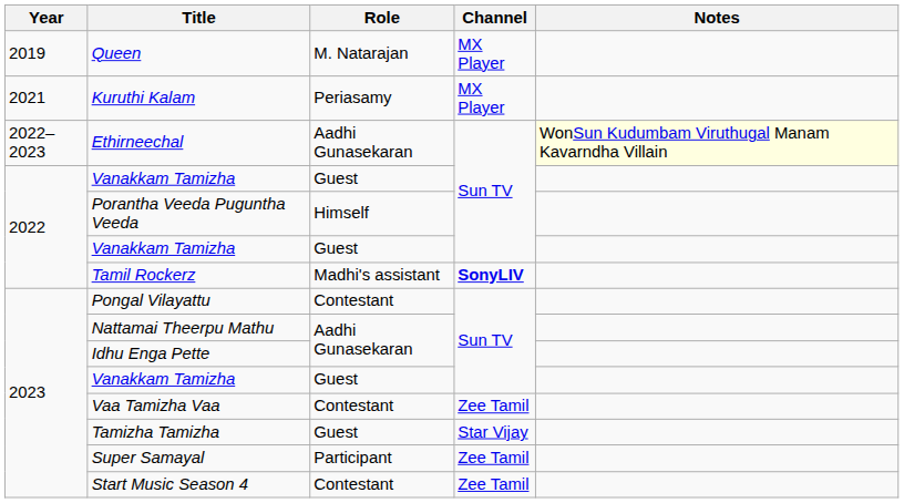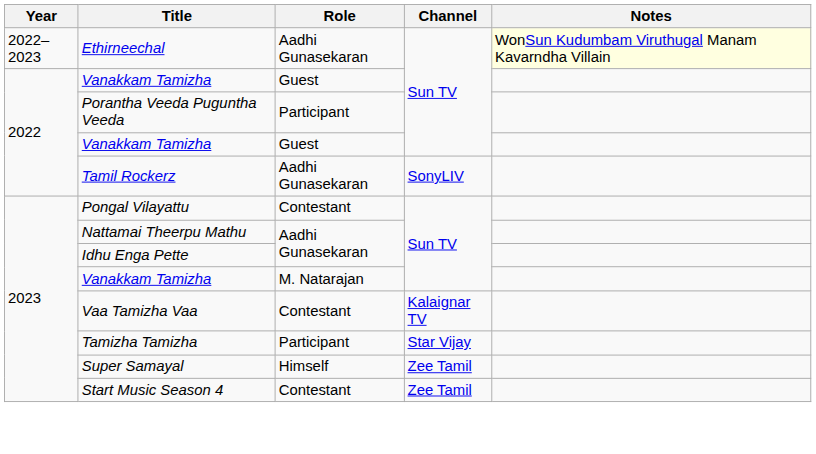 <table class="wikitable sortable">
 <tr>
 <th scope="col">Year</th>
 <th scope="col">Title</th>
 <th scope="col">Role</th>
 <th scope="col">Channel</th>
 <th scope="col" class="unsortable">Notes</th>
-</tr>
-<tr>
-<td>2019</td>
-<td><em><a href='#'>Queen</a></em></td>
-<td>M. Natarajan</td>
-<td><a href='#'>MX Player</a></td>
-<td></td>
-</tr>
-<tr>
-<td>2021</td>
-<td><em><a href='#'>Kuruthi Kalam</a></em></td>
-<td>Periasamy</td>
-<td><a href='#'>MX Player</a></td>
-<td></td>
 </tr>
 <tr>
 <td>2022–2023</td>
 <td><em><a href='#'>Ethirneechal</a></em></td>
 <td>Aadhi Gunasekaran</td>
 <td rowspan="4"><a href='#'>Sun TV</a></td>
 <td style="background: lightyellow;">Won<a href='#'>Sun Kudumbam Viruthugal</a> Manam Kavarndha Villain</td>
 </tr>
 <tr>
 <td rowspan="4">2022</td>
 <td><em><a href='#'>Vanakkam Tamizha</a></em></td>
 <td>Guest</td>
 <td></td>
 </tr>
 <tr>
 <td><em>Porantha Veeda Puguntha Veeda</em></td>
-<td>Himself</td>
+<td>Participant</td>
 <td></td>
 </tr>
 <tr>
 <td><em><a href='#'>Vanakkam Tamizha</a></em></td>
 <td>Guest</td>
 <td></td>
 </tr>
 <tr>
 <td><em><a href='#'>Tamil Rockerz</a></em></td>
-<td>Madhi's assistant</td>
-<td><strong><a href='#'>SonyLIV</a></strong></td>
+<td>Aadhi Gunasekaran</td>
+<td><a href='#'>SonyLIV</a></td>
 <td></td>
 </tr>
 <tr>
 <td rowspan="8">2023</td>
 <td><em>Pongal Vilayattu</em></td>
 <td>Contestant</td>
 <td rowspan="4"><a href='#'>Sun TV</a></td>
 <td></td>
 </tr>
 <tr>
 <td><em>Nattamai Theerpu Mathu</em></td>
 <td rowspan="2">Aadhi Gunasekaran</td>
 <td></td>
 </tr>
 <tr>
 <td><em>Idhu Enga Pette</em></td>
 <td></td>
 </tr>
 <tr>
 <td><em><a href='#'>Vanakkam Tamizha</a></em></td>
-<td>Guest</td>
+<td>M. Natarajan</td>
 <td></td>
 </tr>
 <tr>
 <td><em>Vaa Tamizha Vaa</em></td>
 <td>Contestant</td>
-<td><a href='#'>Zee Tamil</a></td>
+<td><a href='#'>Kalaignar TV</a></td>
 <td></td>
 </tr>
 <tr>
 <td><em>Tamizha Tamizha</em></td>
-<td>Guest</td>
+<td>Participant</td>
 <td><a href='#'>Star Vijay</a></td>
 <td></td>
 </tr>
 <tr>
 <td><em>Super Samayal</em></td>
-<td>Participant</td>
+<td>Himself</td>
 <td><a href='#'>Zee Tamil</a></td>
 <td></td>
 </tr>
 <tr>
 <td><em>Start Music Season 4</em></td>
 <td>Contestant</td>
 <td><a href='#'>Zee Tamil</a></td>
 <td></td>
 </tr>
 </table>
